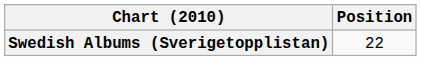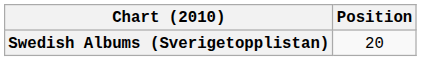 <table class="wikitable plainrowheaders" style="text-align:center">
 <tr>
 <th scope="col">Chart (2010)</th>
 <th scope="col">Position</th>
 </tr>
 <tr>
 <th scope="row">Swedish Albums (Sverigetopplistan)</th>
-<td>22</td>
+<td>20</td>
 </tr>
 </table>
